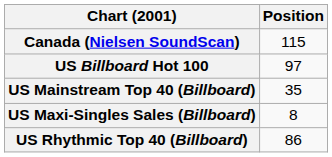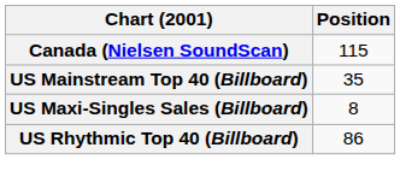 <table class="wikitable sortable plainrowheaders" style="text-align:center">
 <tr>
 <th scope="col">Chart (2001)</th>
 <th scope="col">Position</th>
 </tr>
 <tr>
 <th scope="row">Canada (<a href='#'>Nielsen SoundScan</a>)</th>
 <td>115</td>
-</tr>
-<tr>
-<th scope="row">US <em>Billboard</em> Hot 100</th>
-<td>97</td>
 </tr>
 <tr>
 <th scope="row">US Mainstream Top 40 (<em>Billboard</em>)</th>
 <td>35</td>
 </tr>
 <tr>
 <th scope="row">US Maxi-Singles Sales (<em>Billboard</em>)</th>
 <td>8</td>
 </tr>
 <tr>
 <th scope="row">US Rhythmic Top 40 (<em>Billboard</em>)</th>
 <td>86</td>
 </tr>
 </table>
